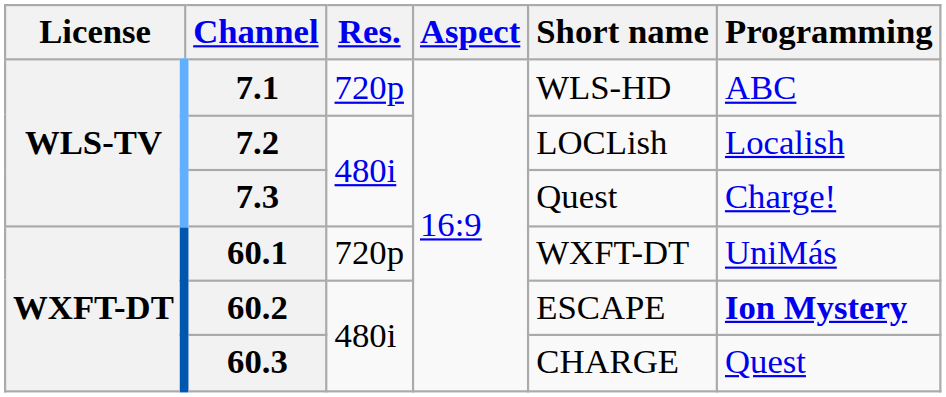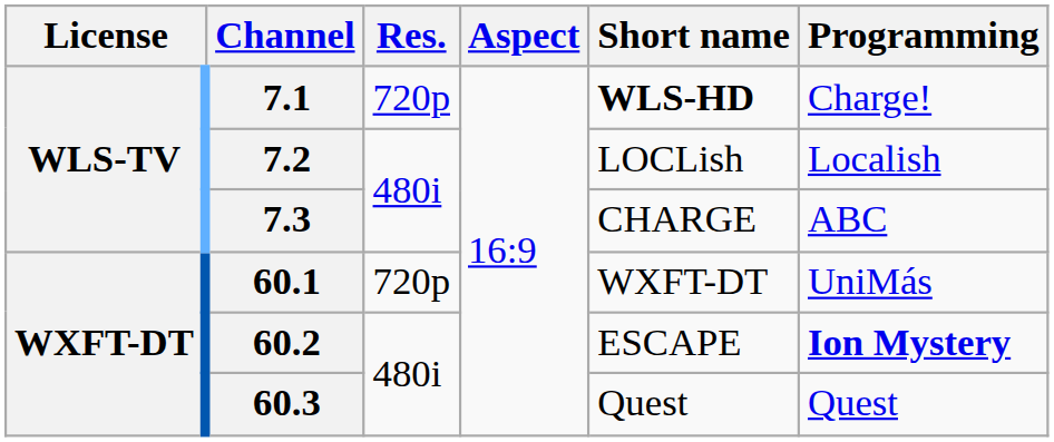 <table class="wikitable">
 <tr>
 <th scope = "col">License</th>
 <th scope = "col"><a href='#'>Channel</a></th>
 <th scope = "col"><a href='#'>Res.</a></th>
 <th scope = "col"><a href='#'>Aspect</a></th>
 <th scope = "col">Short name</th>
 <th scope = "col">Programming</th>
 </tr>
 <tr>
 <th rowspan = "3" scope = "row" style="border-right: 4px solid #60B0FF;">WLS-TV</th>
 <th scope = "row">7.1</th>
 <td><a href='#'>720p</a></td>
 <td rowspan="6"><a href='#'>16:9</a></td>
-<td>WLS-HD</td>
-<td><a href='#'>ABC</a></td>
+<td><strong>WLS-HD</strong></td>
+<td><a href='#'>Charge!</a></td>
 </tr>
 <tr>
 <th scope = "row">7.2</th>
 <td rowspan="2"><a href='#'>480i</a></td>
 <td>LOCLish</td>
 <td><a href='#'>Localish</a></td>
 </tr>
 <tr>
 <th scope = "row">7.3</th>
-<td>Quest</td>
-<td><a href='#'>Charge!</a></td>
+<td>CHARGE</td>
+<td><a href='#'>ABC</a></td>
 </tr>
 <tr>
 <th rowspan = "3" scope = "row" style="border-right: 4px solid #0057AF;">WXFT-DT</th>
 <th scope = "row">60.1</th>
 <td>720p</td>
 <td>WXFT-DT</td>
 <td><a href='#'>UniMás</a></td>
 </tr>
 <tr>
 <th scope = "row">60.2</th>
 <td rowspan=2>480i</td>
 <td>ESCAPE</td>
 <td><strong><a href='#'>Ion Mystery</a></strong></td>
 </tr>
 <tr>
 <th scope = "row">60.3</th>
-<td>CHARGE</td>
+<td>Quest</td>
 <td><a href='#'>Quest</a></td>
 </tr>
 </table>
